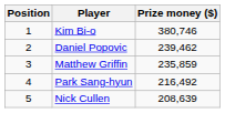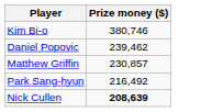 <table class="wikitable">
 <tr>
-<th>Position</th>
 <th>Player</th>
 <th>Prize money ($)</th>
 </tr>
 <tr>
-<td align=center>1</td>
 <td> <a href='#'>Kim Bi-o</a></td>
 <td align=center>380,746</td>
 </tr>
 <tr>
-<td align=center>2</td>
 <td> <a href='#'>Daniel Popovic</a></td>
 <td align=center>239,462</td>
 </tr>
 <tr>
-<td align=center>3</td>
 <td> <a href='#'>Matthew Griffin</a></td>
-<td align=center>235,859</td>
+<td align=center>230,857</td>
 </tr>
 <tr>
-<td align=center>4</td>
 <td> <a href='#'>Park Sang-hyun</a></td>
 <td align=center>216,492</td>
 </tr>
 <tr>
-<td align=center>5</td>
 <td> <a href='#'>Nick Cullen</a></td>
-<td align=center>208,639</td>
+<td align=center><strong>208,639</strong></td>
 </tr>
 </table>
